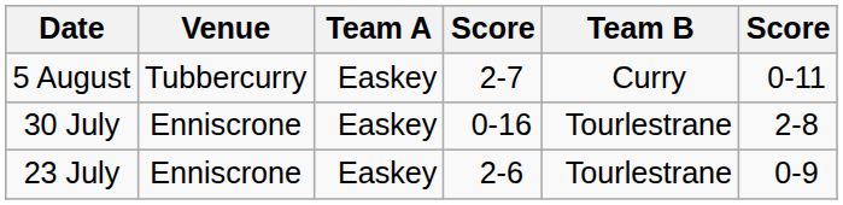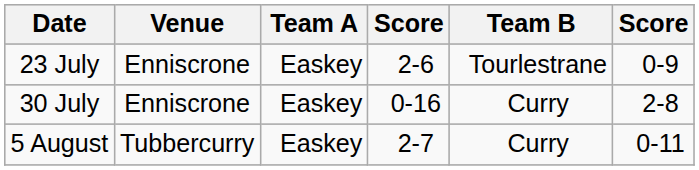 <table class="wikitable">
 <tr>
 <th>Date</th>
 <th>Venue</th>
 <th>Team A</th>
 <th>Score</th>
 <th>Team B</th>
 <th>Score</th>
 </tr>
 <tr align="center">
+<td>23 July</td>
+<td>Enniscrone</td>
+<td>  Easkey</td>
+<td>  2-6</td>
+<td>  Tourlestrane</td>
+<td>  0-9</td>
+</tr>
+<tr align="center">
+<td>30 July</td>
+<td>Enniscrone</td>
+<td>  Easkey</td>
+<td>  0-16</td>
+<td>  Curry</td>
+<td>  2-8</td>
+</tr>
+<tr align="center">
 <td>5 August</td>
 <td>Tubbercurry</td>
 <td>  Easkey</td>
 <td>  2-7</td>
 <td>  Curry</td>
 <td>  0-11</td>
 </tr>
-<tr align="center">
-<td>30 July</td>
-<td>Enniscrone</td>
-<td>  Easkey</td>
-<td>  0-16</td>
-<td>  Tourlestrane</td>
-<td>  2-8</td>
-</tr>
-<tr align="center">
-<td>23 July</td>
-<td>Enniscrone</td>
-<td>  Easkey</td>
-<td>  2-6</td>
-<td>  Tourlestrane</td>
-<td>  0-9</td>
-</tr>
 </table>
